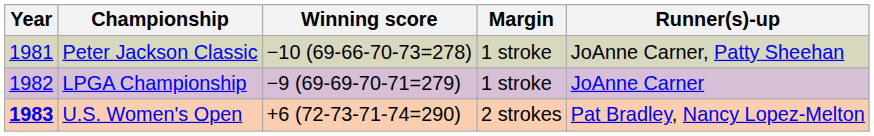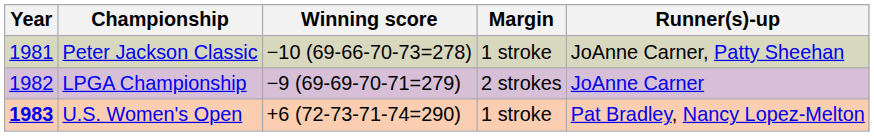 <table class="wikitable">
 <tr>
 <th>Year</th>
 <th>Championship</th>
 <th>Winning score</th>
 <th>Margin</th>
 <th>Runner(s)-up</th>
 </tr>
 <tr style="background:#D8D8BF;">
 <td><a href='#'>1981</a></td>
 <td><a href='#'>Peter Jackson Classic</a></td>
 <td>−10 (69-66-70-73=278)</td>
 <td>1 stroke</td>
 <td> JoAnne Carner,  <a href='#'>Patty Sheehan</a></td>
 </tr>
 <tr style="background:#D8BFD8;">
 <td><a href='#'>1982</a></td>
 <td><a href='#'>LPGA Championship</a></td>
 <td>−9 (69-69-70-71=279)</td>
-<td>1 stroke</td>
+<td>2 strokes</td>
 <td> <a href='#'>JoAnne Carner</a></td>
 </tr>
 <tr style="background:#FBCEB1;">
 <td><strong><a href='#'>1983</a></strong></td>
 <td><a href='#'>U.S. Women's Open</a></td>
 <td>+6 (72-73-71-74=290)</td>
-<td>2 strokes</td>
+<td>1 stroke</td>
 <td> <a href='#'>Pat Bradley</a>,  <a href='#'>Nancy Lopez-Melton</a></td>
 </tr>
 </table>
